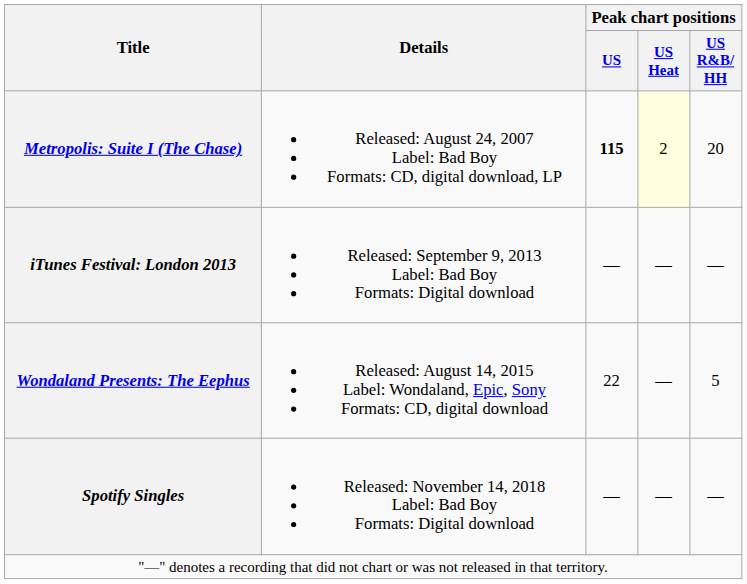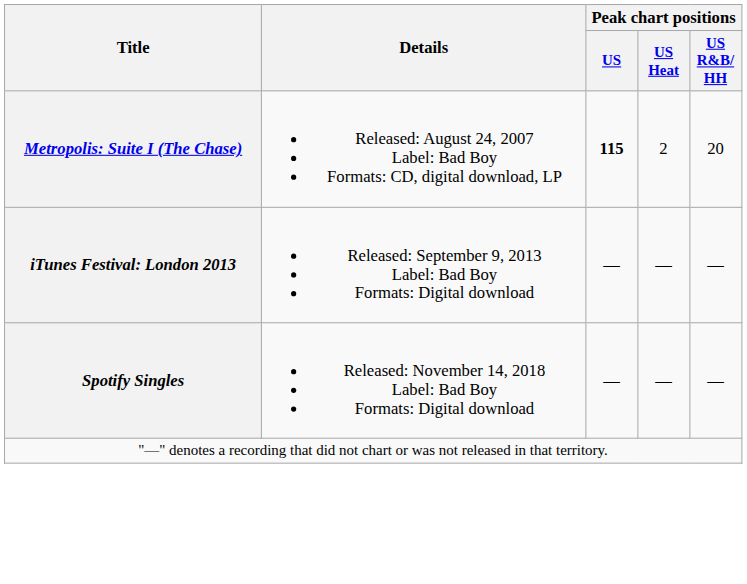 <table class="wikitable plainrowheaders" style="text-align:center;">
 <tr>
 <th scope="col" rowspan="2" style="width:15em;">Title</th>
 <th scope="col" rowspan="2" style="width:19em;">Details</th>
 <th scope="col" colspan="3">Peak chart positions</th>
 </tr>
 <tr>
 <th style="width:3em;font-size:90%"><a href='#'>US</a><br></th>
 <th style="width:3em;font-size:90%"><a href='#'>US Heat</a><br></th>
 <th style="width:3em;font-size:90%"><a href='#'>US<br>R&B/<br>HH</a><br></th>
 </tr>
 <tr>
 <th scope="row"><em><a href='#'>Metropolis: Suite I (The Chase)</a></em></th>
 <td><br><ul><li>Released: August 24, 2007</li><li>Label: Bad Boy</li><li>Formats: CD, digital download, LP</li></ul></td>
 <td><strong>115</strong></td>
-<td style="background: lightyellow;">2</td>
+<td>2</td>
 <td>20</td>
 </tr>
 <tr>
 <th scope="row"><em>iTunes Festival: London 2013</em></th>
 <td><br><ul><li>Released: September 9, 2013</li><li>Label: Bad Boy</li><li>Formats: Digital download</li></ul></td>
 <td>—</td>
 <td>—</td>
 <td>—</td>
-</tr>
-<tr>
-<th scope="row"><em><a href='#'>Wondaland Presents: The Eephus</a></em></th>
-<td><br><ul><li>Released: August 14, 2015</li><li>Label: Wondaland, <a href='#'>Epic</a>, <a href='#'>Sony</a></li><li>Formats: CD, digital download</li></ul></td>
-<td>22</td>
-<td>—</td>
-<td>5</td>
 </tr>
 <tr>
 <th scope="row"><em>Spotify Singles</em></th>
 <td><br><ul><li>Released: November 14, 2018</li><li>Label: Bad Boy</li><li>Formats: Digital download</li></ul></td>
 <td>—</td>
 <td>—</td>
 <td>—</td>
 </tr>
 <tr>
 <td colspan="5" style="font-size:90%">"—" denotes a recording that did not chart or was not released in that territory.</td>
 </tr>
 </table>
